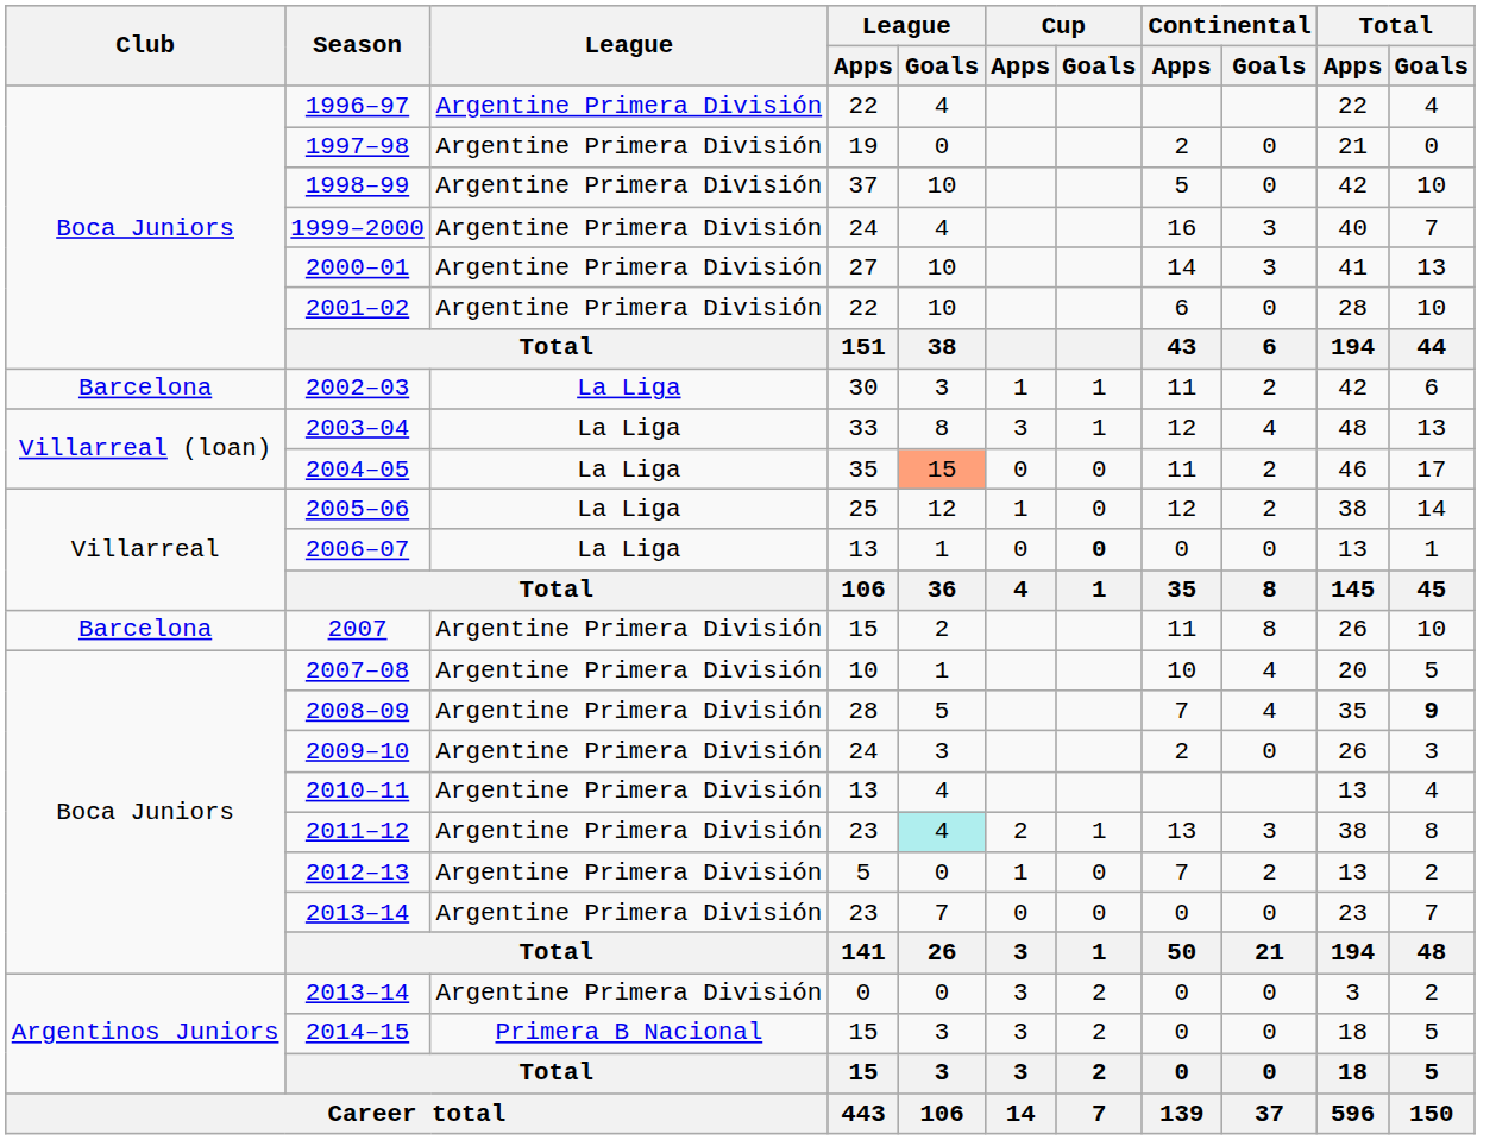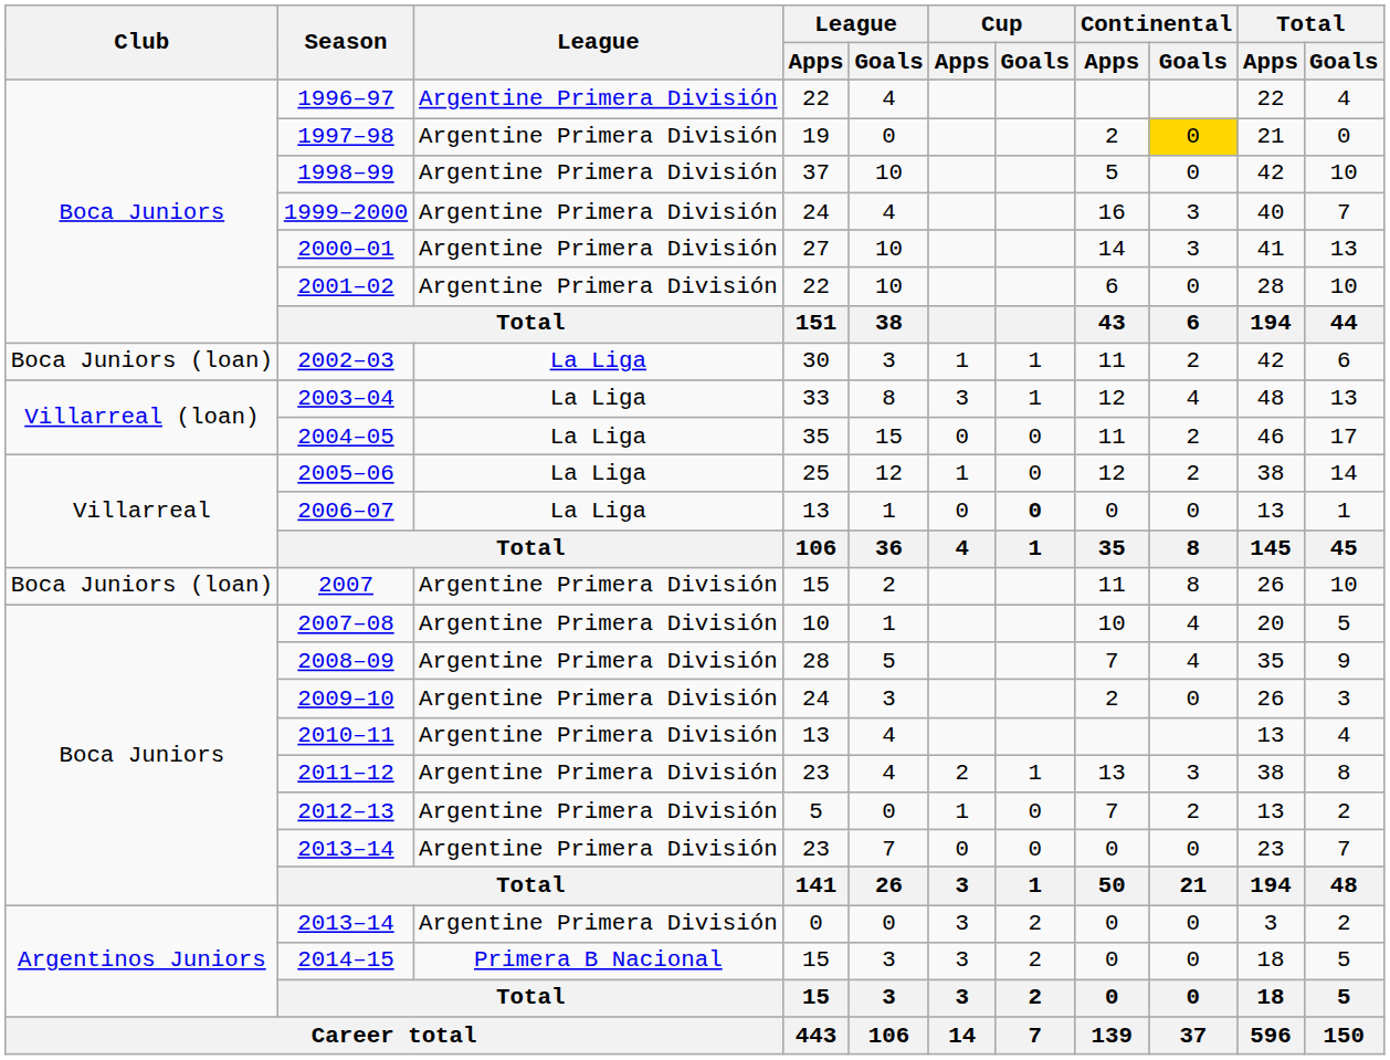 <table class="wikitable" style="text-align:center">
 <tr>
 <th rowspan="2">Club</th>
 <th rowspan="2">Season</th>
 <th rowspan="2">League</th>
 <th colspan="2">League</th>
 <th colspan="2">Cup</th>
 <th colspan="2">Continental</th>
 <th colspan="2">Total</th>
 </tr>
 <tr>
 <th>Apps</th>
 <th>Goals</th>
 <th>Apps</th>
 <th>Goals</th>
 <th>Apps</th>
 <th>Goals</th>
 <th>Apps</th>
 <th>Goals</th>
 </tr>
 <tr>
 <td rowspan="7"><a href='#'>Boca Juniors</a></td>
 <td><a href='#'>1996–97</a></td>
 <td><a href='#'>Argentine Primera División</a></td>
 <td>22</td>
 <td>4</td>
 <td></td>
 <td></td>
 <td></td>
 <td></td>
 <td>22</td>
 <td>4</td>
 </tr>
 <tr>
 <td><a href='#'>1997–98</a></td>
 <td>Argentine Primera División</td>
 <td>19</td>
 <td>0</td>
 <td></td>
 <td></td>
 <td>2</td>
-<td>0</td>
+<td style="background: gold;">0</td>
 <td>21</td>
 <td>0</td>
 </tr>
 <tr>
 <td><a href='#'>1998–99</a></td>
 <td>Argentine Primera División</td>
 <td>37</td>
 <td>10</td>
 <td></td>
 <td></td>
 <td>5</td>
 <td>0</td>
 <td>42</td>
 <td>10</td>
 </tr>
 <tr>
 <td><a href='#'>1999–2000</a></td>
 <td>Argentine Primera División</td>
 <td>24</td>
 <td>4</td>
 <td></td>
 <td></td>
 <td>16</td>
 <td>3</td>
 <td>40</td>
 <td>7</td>
 </tr>
 <tr>
 <td><a href='#'>2000–01</a></td>
 <td>Argentine Primera División</td>
 <td>27</td>
 <td>10</td>
 <td></td>
 <td></td>
 <td>14</td>
 <td>3</td>
 <td>41</td>
 <td>13</td>
 </tr>
 <tr>
 <td><a href='#'>2001–02</a></td>
 <td>Argentine Primera División</td>
 <td>22</td>
 <td>10</td>
 <td></td>
 <td></td>
 <td>6</td>
 <td>0</td>
 <td>28</td>
 <td>10</td>
 </tr>
 <tr>
 <th colspan="2">Total</th>
 <th>151</th>
 <th>38</th>
 <th></th>
 <th></th>
 <th>43</th>
 <th>6</th>
 <th>194</th>
 <th>44</th>
 </tr>
 <tr>
-<td><a href='#'>Barcelona</a></td>
+<td>Boca Juniors (loan)</td>
 <td><a href='#'>2002–03</a></td>
 <td><a href='#'>La Liga</a></td>
 <td>30</td>
 <td>3</td>
 <td>1</td>
 <td>1</td>
 <td>11</td>
 <td>2</td>
 <td>42</td>
 <td>6</td>
 </tr>
 <tr>
 <td rowspan="2"><a href='#'>Villarreal</a> (loan)</td>
 <td><a href='#'>2003–04</a></td>
 <td>La Liga</td>
 <td>33</td>
 <td>8</td>
 <td>3</td>
 <td>1</td>
 <td>12</td>
 <td>4</td>
 <td>48</td>
 <td>13</td>
 </tr>
 <tr>
 <td><a href='#'>2004–05</a></td>
 <td>La Liga</td>
 <td>35</td>
-<td style="background: lightsalmon;">15</td>
+<td>15</td>
 <td>0</td>
 <td>0</td>
 <td>11</td>
 <td>2</td>
 <td>46</td>
 <td>17</td>
 </tr>
 <tr>
 <td rowspan="3">Villarreal</td>
 <td><a href='#'>2005–06</a></td>
 <td>La Liga</td>
 <td>25</td>
 <td>12</td>
 <td>1</td>
 <td>0</td>
 <td>12</td>
 <td>2</td>
 <td>38</td>
 <td>14</td>
 </tr>
 <tr>
 <td><a href='#'>2006–07</a></td>
 <td>La Liga</td>
 <td>13</td>
 <td>1</td>
 <td>0</td>
 <td><strong>0</strong></td>
 <td>0</td>
 <td>0</td>
 <td>13</td>
 <td>1</td>
 </tr>
 <tr>
 <th colspan="2">Total</th>
 <th>106</th>
 <th>36</th>
 <th>4</th>
 <th>1</th>
 <th>35</th>
 <th>8</th>
 <th>145</th>
 <th>45</th>
 </tr>
 <tr>
-<td><a href='#'>Barcelona</a></td>
+<td>Boca Juniors (loan)</td>
 <td><a href='#'>2007</a></td>
 <td>Argentine Primera División</td>
 <td>15</td>
 <td>2</td>
 <td></td>
 <td></td>
 <td>11</td>
 <td>8</td>
 <td>26</td>
 <td>10</td>
 </tr>
 <tr>
 <td rowspan="8">Boca Juniors</td>
 <td><a href='#'>2007–08</a></td>
 <td>Argentine Primera División</td>
 <td>10</td>
 <td>1</td>
 <td></td>
 <td></td>
 <td>10</td>
 <td>4</td>
 <td>20</td>
 <td>5</td>
 </tr>
 <tr>
 <td><a href='#'>2008–09</a></td>
 <td>Argentine Primera División</td>
 <td>28</td>
 <td>5</td>
 <td></td>
 <td></td>
 <td>7</td>
 <td>4</td>
 <td>35</td>
-<td><strong>9</strong></td>
+<td>9</td>
 </tr>
 <tr>
 <td><a href='#'>2009–10</a></td>
 <td>Argentine Primera División</td>
 <td>24</td>
 <td>3</td>
 <td></td>
 <td></td>
 <td>2</td>
 <td>0</td>
 <td>26</td>
 <td>3</td>
 </tr>
 <tr>
 <td><a href='#'>2010–11</a></td>
 <td>Argentine Primera División</td>
 <td>13</td>
 <td>4</td>
 <td></td>
 <td></td>
 <td></td>
 <td></td>
 <td>13</td>
 <td>4</td>
 </tr>
 <tr>
 <td><a href='#'>2011–12</a></td>
 <td>Argentine Primera División</td>
 <td>23</td>
-<td style="background: paleturquoise;">4</td>
+<td>4</td>
 <td>2</td>
 <td>1</td>
 <td>13</td>
 <td>3</td>
 <td>38</td>
 <td>8</td>
 </tr>
 <tr>
 <td><a href='#'>2012–13</a></td>
 <td>Argentine Primera División</td>
 <td>5</td>
 <td>0</td>
 <td>1</td>
 <td>0</td>
 <td>7</td>
 <td>2</td>
 <td>13</td>
 <td>2</td>
 </tr>
 <tr>
 <td><a href='#'>2013–14</a></td>
 <td>Argentine Primera División</td>
 <td>23</td>
 <td>7</td>
 <td>0</td>
 <td>0</td>
 <td>0</td>
 <td>0</td>
 <td>23</td>
 <td>7</td>
 </tr>
 <tr>
 <th colspan="2">Total</th>
 <th>141</th>
 <th>26</th>
 <th>3</th>
 <th>1</th>
 <th>50</th>
 <th>21</th>
 <th>194</th>
 <th>48</th>
 </tr>
 <tr>
 <td rowspan="3"><a href='#'>Argentinos Juniors</a></td>
 <td><a href='#'>2013–14</a></td>
 <td>Argentine Primera División</td>
 <td>0</td>
 <td>0</td>
 <td>3</td>
 <td>2</td>
 <td>0</td>
 <td>0</td>
 <td>3</td>
 <td>2</td>
 </tr>
 <tr>
 <td><a href='#'>2014–15</a></td>
 <td><a href='#'>Primera B Nacional</a></td>
 <td>15</td>
 <td>3</td>
 <td>3</td>
 <td>2</td>
 <td>0</td>
 <td>0</td>
 <td>18</td>
 <td>5</td>
 </tr>
 <tr>
 <th colspan="2">Total</th>
 <th>15</th>
 <th>3</th>
 <th>3</th>
 <th>2</th>
 <th>0</th>
 <th>0</th>
 <th>18</th>
 <th>5</th>
 </tr>
 <tr>
 <th colspan="3">Career total</th>
 <th>443</th>
 <th>106</th>
 <th>14</th>
 <th>7</th>
 <th>139</th>
 <th>37</th>
 <th>596</th>
 <th>150</th>
 </tr>
 </table>
